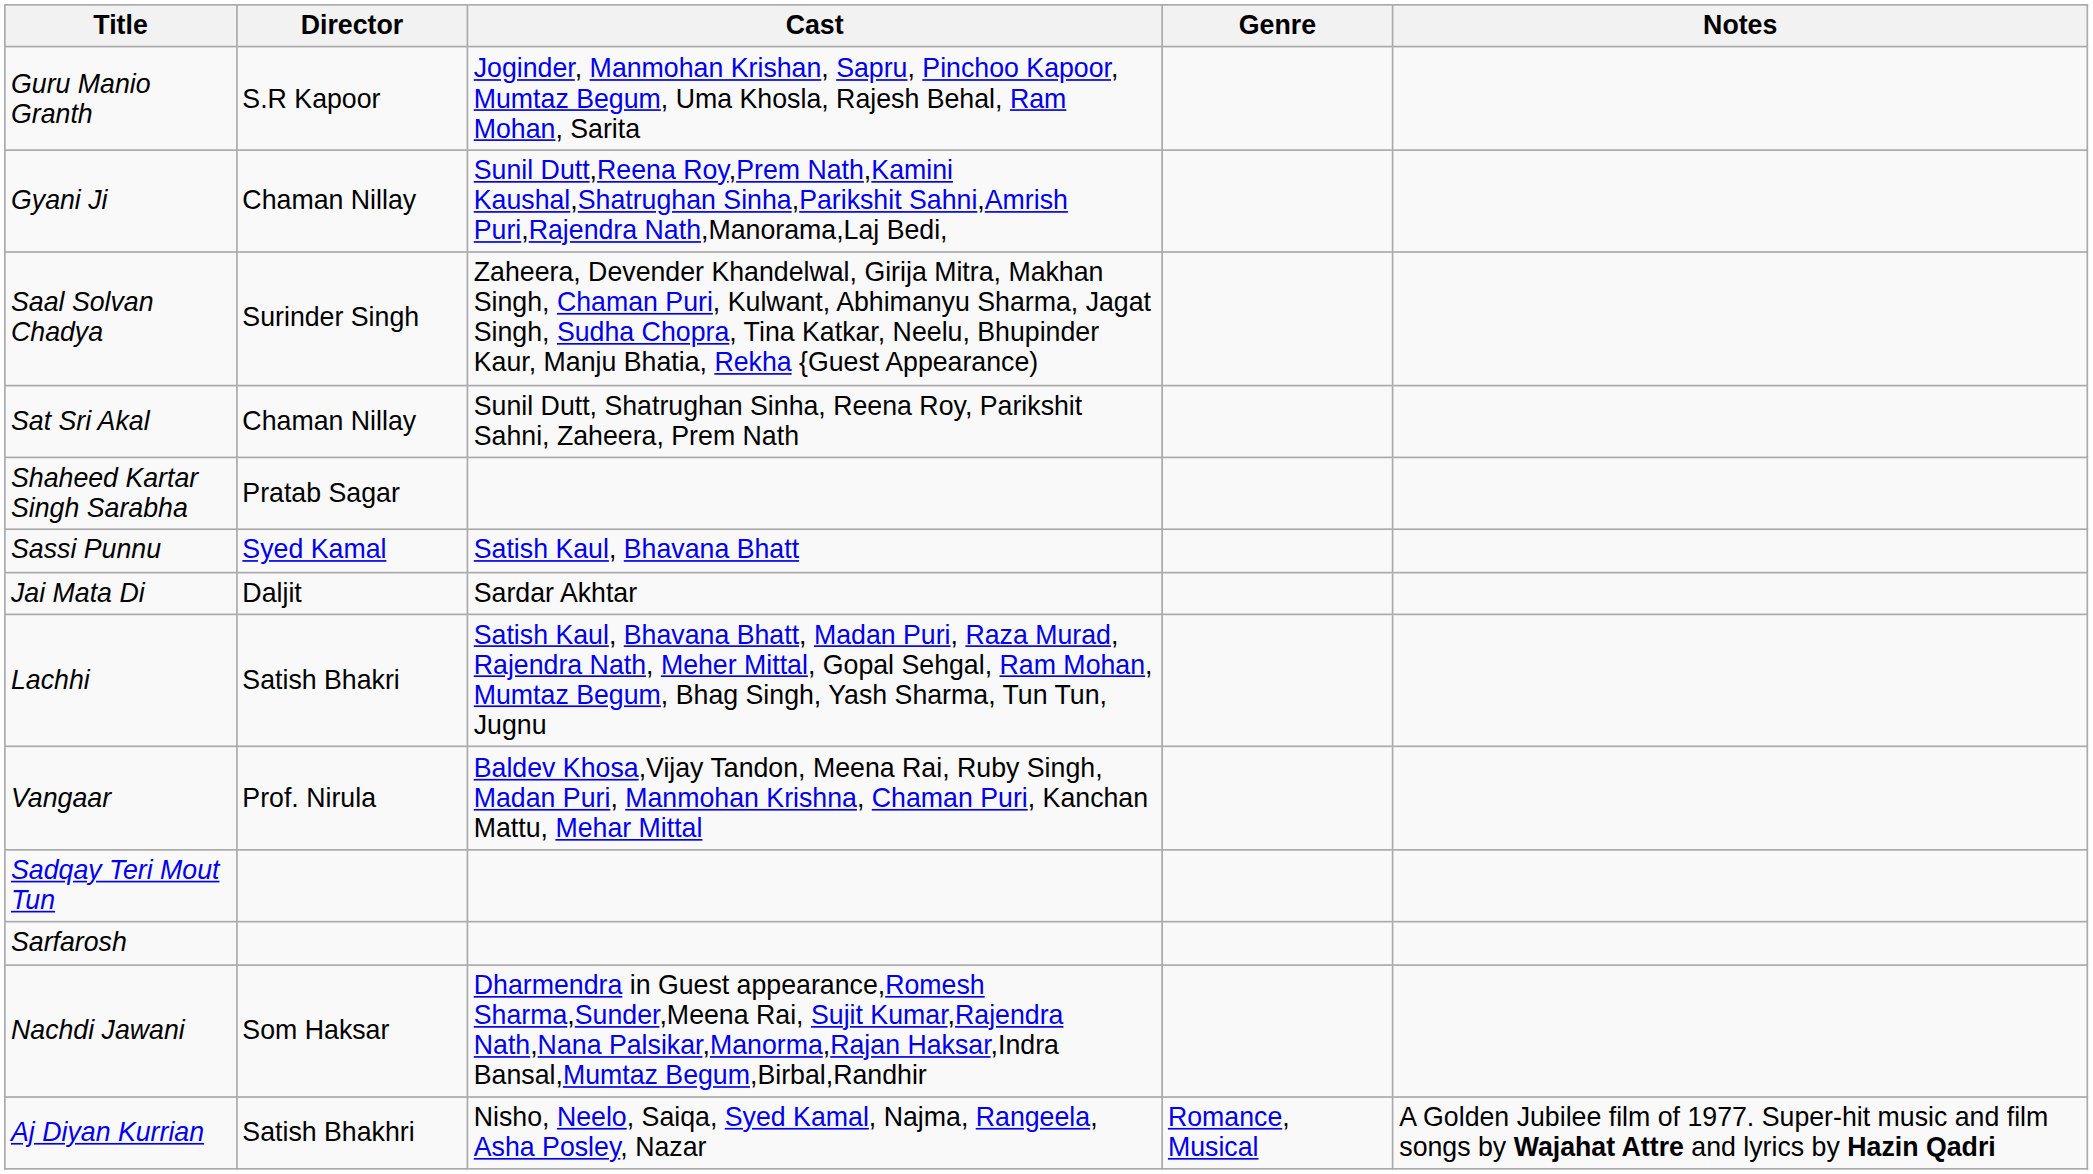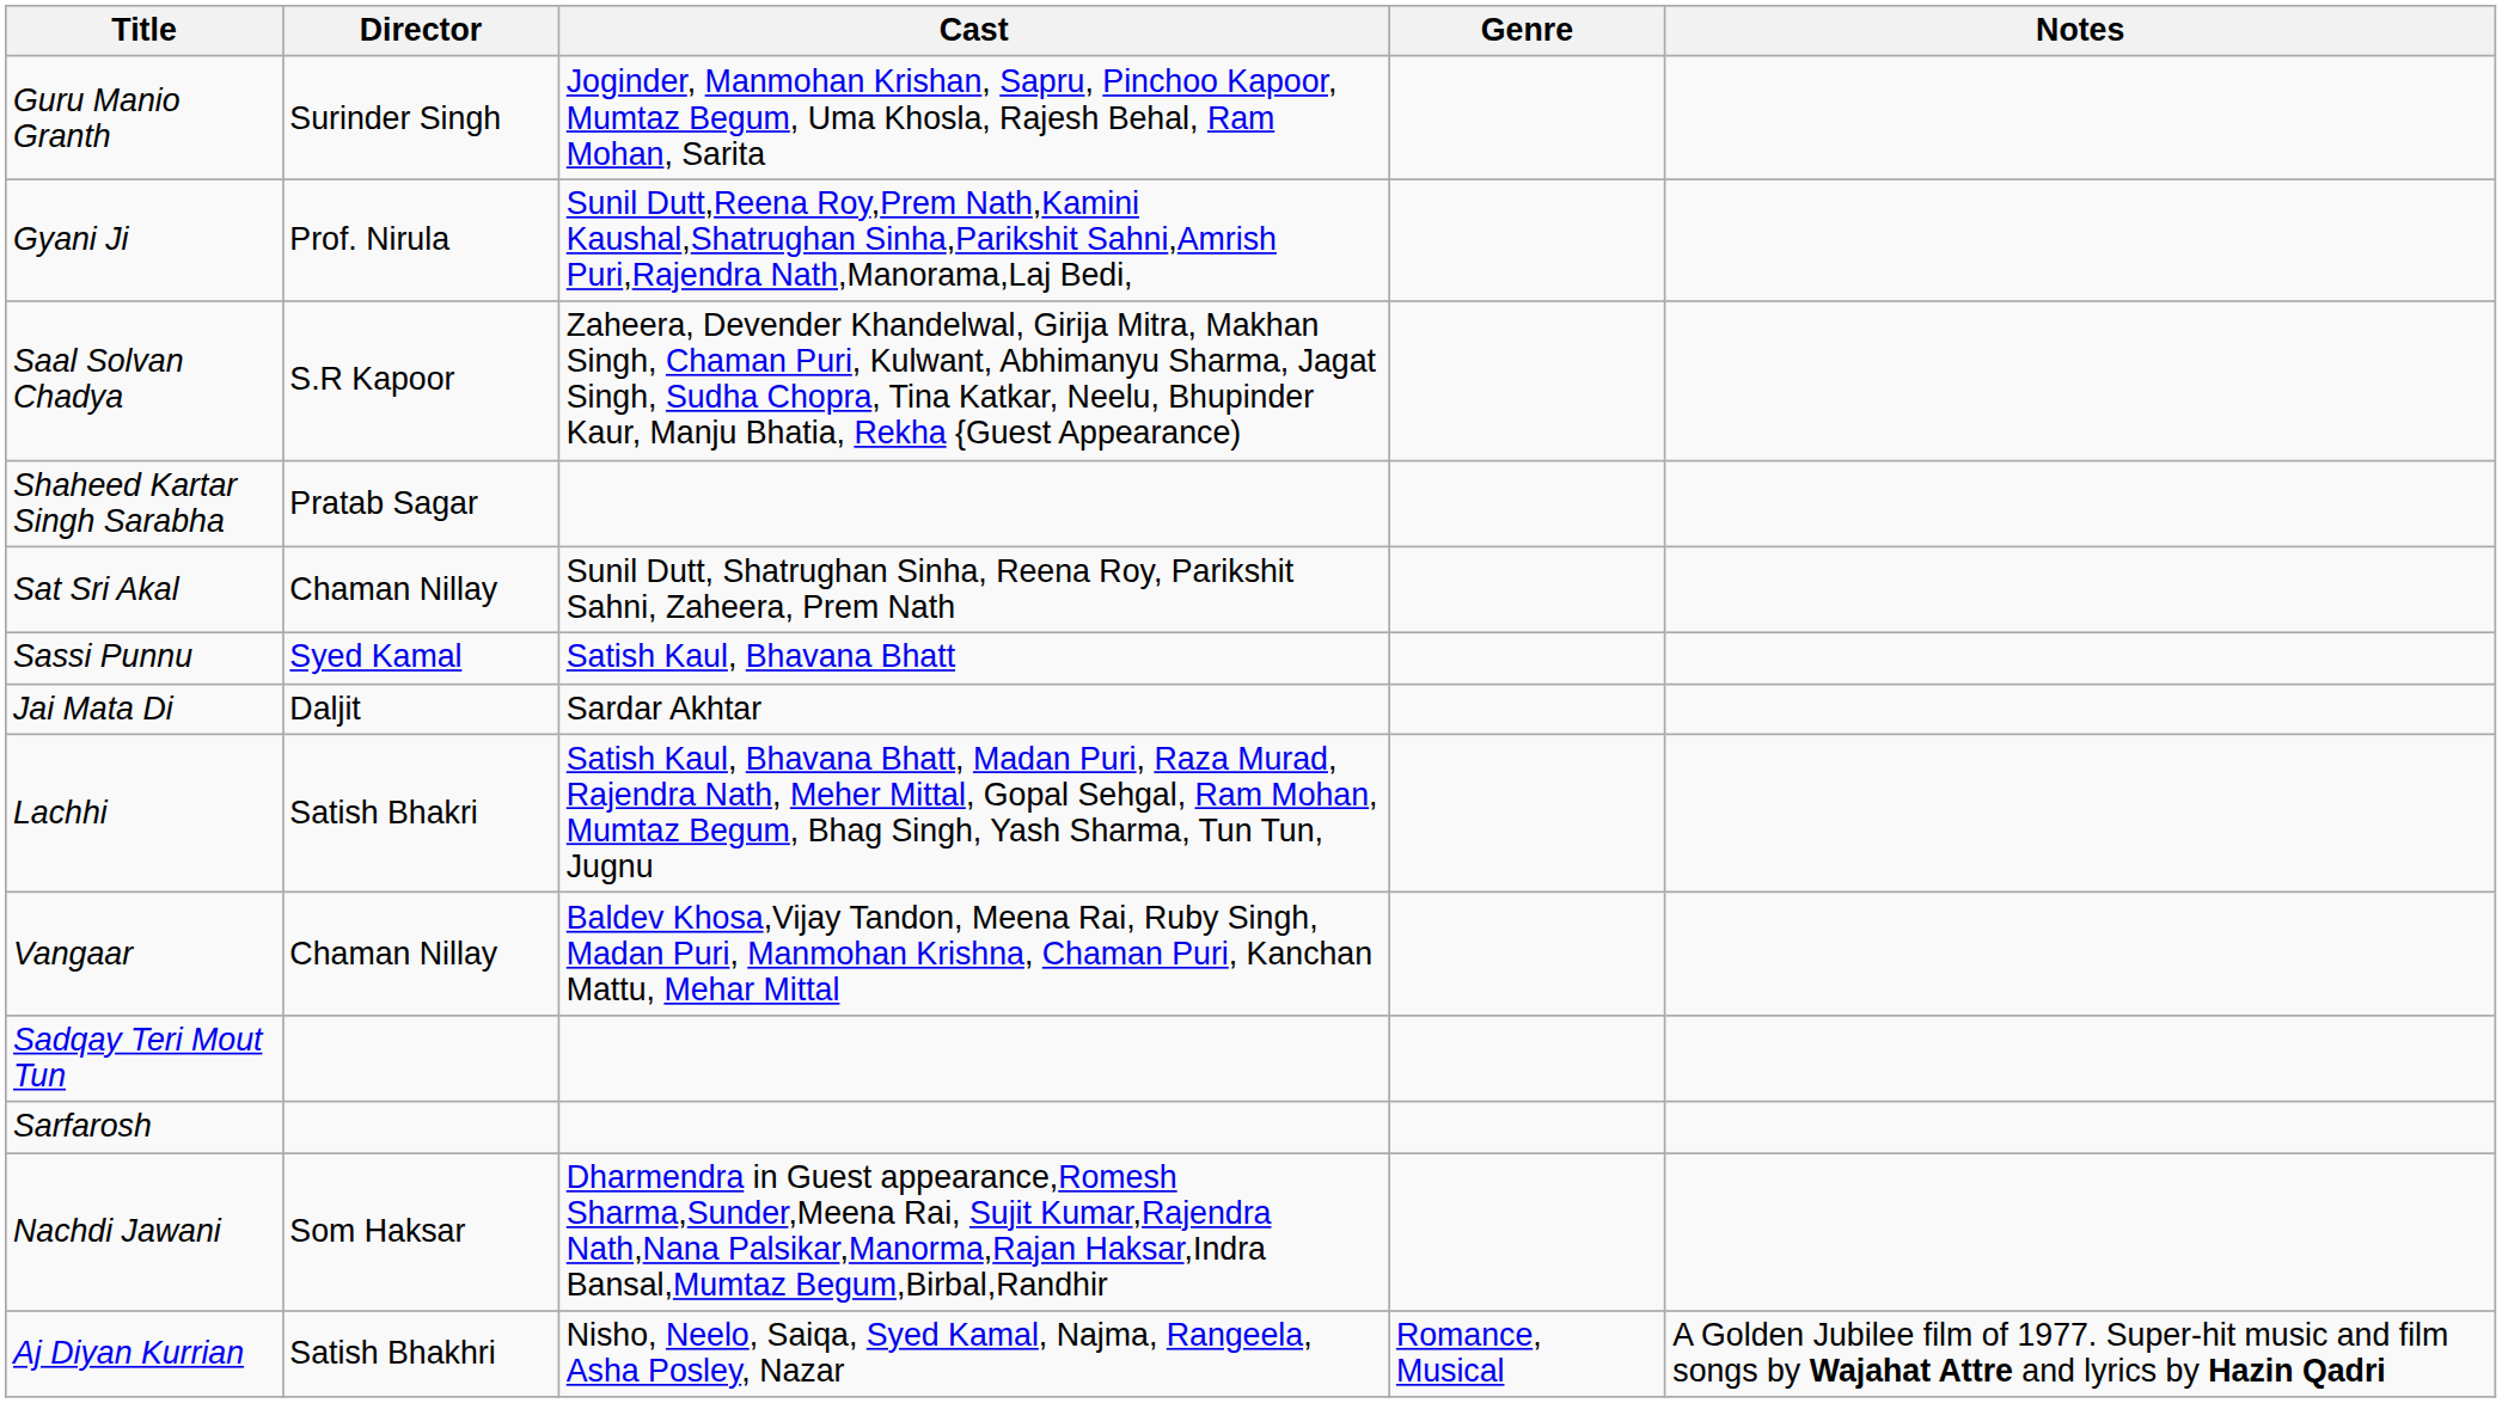 <table class="wikitable">
 <tr>
 <th width=10%>Title</th>
 <th width=10%>Director</th>
 <th width=30%>Cast</th>
 <th width=10%>Genre</th>
 <th width=30%>Notes</th>
 </tr>
 <tr>
 <td><em>Guru Manio Granth</em></td>
-<td>S.R Kapoor</td>
+<td>Surinder Singh</td>
 <td><a href='#'>Joginder</a>, <a href='#'>Manmohan Krishan</a>, <a href='#'>Sapru</a>, <a href='#'>Pinchoo Kapoor</a>, <a href='#'>Mumtaz Begum</a>, Uma Khosla, Rajesh Behal, <a href='#'>Ram Mohan</a>, Sarita</td>
 <td></td>
 <td></td>
 </tr>
 <tr>
 <td><em>Gyani Ji</em></td>
-<td>Chaman Nillay</td>
+<td>Prof. Nirula</td>
 <td><a href='#'>Sunil Dutt</a>,<a href='#'>Reena Roy</a>,<a href='#'>Prem Nath</a>,<a href='#'>Kamini Kaushal</a>,<a href='#'>Shatrughan Sinha</a>,<a href='#'>Parikshit Sahni</a>,<a href='#'>Amrish Puri</a>,<a href='#'>Rajendra Nath</a>,Manorama,Laj Bedi,</td>
 <td></td>
 </tr>
 <tr>
 <td><em>Saal Solvan Chadya</em></td>
-<td>Surinder Singh</td>
+<td>S.R Kapoor</td>
 <td>Zaheera, Devender Khandelwal, Girija Mitra, Makhan Singh, <a href='#'>Chaman Puri</a>, Kulwant, Abhimanyu Sharma, Jagat Singh, <a href='#'>Sudha Chopra</a>, Tina Katkar, Neelu, Bhupinder Kaur, Manju Bhatia, <a href='#'>Rekha</a> {Guest Appearance)</td>
+<td></td>
+<td></td>
+</tr>
+<tr>
+<td><em>Shaheed Kartar Singh Sarabha</em></td>
+<td>Pratab Sagar</td>
+<td></td>
 <td></td>
 <td></td>
 </tr>
 <tr>
 <td><em>Sat Sri Akal</em></td>
 <td>Chaman Nillay</td>
 <td>Sunil Dutt, Shatrughan Sinha, Reena Roy, Parikshit Sahni, Zaheera, Prem Nath</td>
-<td></td>
-<td></td>
-</tr>
-<tr>
-<td><em>Shaheed Kartar Singh Sarabha</em></td>
-<td>Pratab Sagar</td>
-<td></td>
 <td></td>
 <td></td>
 </tr>
 <tr>
 <td><em>Sassi Punnu</em></td>
 <td><a href='#'>Syed Kamal</a></td>
 <td><a href='#'>Satish Kaul</a>, <a href='#'>Bhavana Bhatt</a></td>
 <td></td>
 <td></td>
 </tr>
 <tr>
 <td><em>Jai Mata Di</em></td>
 <td>Daljit</td>
 <td>Sardar Akhtar</td>
 <td></td>
 <td></td>
 </tr>
 <tr>
 <td><em>Lachhi</em></td>
 <td>Satish Bhakri</td>
 <td><a href='#'>Satish Kaul</a>, <a href='#'>Bhavana Bhatt</a>, <a href='#'>Madan Puri</a>, <a href='#'>Raza Murad</a>, <a href='#'>Rajendra Nath</a>, <a href='#'>Meher Mittal</a>, Gopal Sehgal, <a href='#'>Ram Mohan</a>, <a href='#'>Mumtaz Begum</a>, Bhag Singh, Yash Sharma, Tun Tun, Jugnu</td>
 <td></td>
 <td></td>
 </tr>
 <tr>
 <td><em>Vangaar</em></td>
-<td>Prof. Nirula</td>
+<td>Chaman Nillay</td>
 <td><a href='#'>Baldev Khosa</a>,Vijay Tandon, Meena Rai, Ruby Singh, <a href='#'>Madan Puri</a>, <a href='#'>Manmohan Krishna</a>, <a href='#'>Chaman Puri</a>, Kanchan Mattu, <a href='#'>Mehar Mittal</a></td>
 <td></td>
 <td></td>
 </tr>
 <tr>
 <td><em><a href='#'>Sadqay Teri Mout Tun</a></em></td>
 <td></td>
 <td></td>
 <td></td>
 <td></td>
 </tr>
 <tr>
 <td><em>Sarfarosh</em></td>
 <td></td>
 <td></td>
 <td></td>
 <td></td>
 </tr>
 <tr>
 <td><em>Nachdi Jawani</em></td>
 <td>Som Haksar</td>
 <td><a href='#'>Dharmendra</a> in Guest appearance,<a href='#'>Romesh Sharma</a>,<a href='#'>Sunder</a>,Meena Rai, <a href='#'>Sujit Kumar</a>,<a href='#'>Rajendra Nath</a>,<a href='#'>Nana Palsikar</a>,<a href='#'>Manorma</a>,<a href='#'>Rajan Haksar</a>,Indra Bansal,<a href='#'>Mumtaz Begum</a>,Birbal,Randhir</td>
 <td></td>
 <td></td>
 </tr>
 <tr>
 <td><em><a href='#'>Aj Diyan Kurrian</a></em></td>
 <td>Satish Bhakhri</td>
 <td>Nisho, <a href='#'>Neelo</a>, Saiqa, <a href='#'>Syed Kamal</a>, Najma, <a href='#'>Rangeela</a>, <a href='#'>Asha Posley</a>, Nazar</td>
 <td><a href='#'>Romance</a>, <a href='#'>Musical</a></td>
 <td>A Golden Jubilee film of 1977. Super-hit music and film songs by <strong>Wajahat Attre</strong> and lyrics by <strong>Hazin Qadri</strong></td>
 </tr>
 </table>
